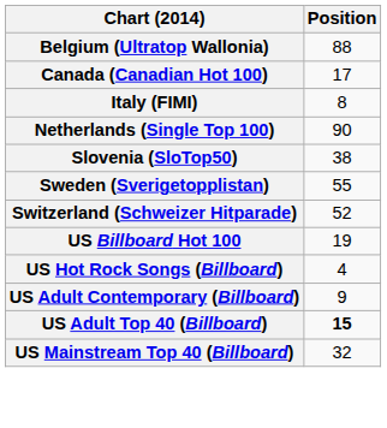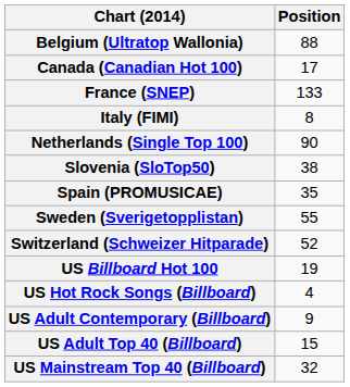 <table class="wikitable sortable plainrowheaders" style="text-align:center;">
 <tr>
 <th>Chart (2014)</th>
 <th>Position</th>
 </tr>
 <tr>
 <th scope="row">Belgium (<a href='#'>Ultratop</a> Wallonia)</th>
 <td style="text-align:center;">88</td>
 </tr>
 <tr>
 <th scope="row">Canada (<a href='#'>Canadian Hot 100</a>)</th>
 <td style="text-align:center;">17</td>
 </tr>
 <tr>
+<th scope="row">France (<a href='#'>SNEP</a>)</th>
+<td style="text-align:center;">133</td>
+</tr>
+<tr>
 <th scope="row">Italy (FIMI)</th>
 <td style="text-align:center;">8</td>
 </tr>
 <tr>
 <th scope="row">Netherlands (<a href='#'>Single Top 100</a>)</th>
 <td style="text-align:center;">90</td>
 </tr>
 <tr>
 <th scope="row">Slovenia (<a href='#'>SloTop50</a>)</th>
 <td align=center>38</td>
+</tr>
+<tr>
+<th scope="row">Spain (PROMUSICAE)</th>
+<td align=center>35</td>
 </tr>
 <tr>
 <th scope="row">Sweden (<a href='#'>Sverigetopplistan</a>)</th>
 <td style="text-align:center;">55</td>
 </tr>
 <tr>
 <th scope="row">Switzerland (<a href='#'>Schweizer Hitparade</a>)</th>
 <td align=center>52</td>
 </tr>
 <tr>
 <th scope="row">US <a href='#'><em>Billboard</em> Hot 100</a></th>
 <td style="text-align:center;">19</td>
 </tr>
 <tr>
 <th scope="row">US <a href='#'>Hot Rock Songs</a> (<em><a href='#'>Billboard</a></em>)</th>
 <td style="text-align:center;">4</td>
 </tr>
 <tr>
 <th scope="row">US <a href='#'>Adult Contemporary</a> (<em><a href='#'>Billboard</a></em>)</th>
 <td style="text-align:center;">9</td>
 </tr>
 <tr>
 <th scope="row">US <a href='#'>Adult Top 40</a> (<em><a href='#'>Billboard</a></em>)</th>
-<td style="text-align:center;"><strong>15</strong></td>
+<td style="text-align:center;">15</td>
 </tr>
 <tr>
 <th scope="row">US <a href='#'>Mainstream Top 40</a> (<em><a href='#'>Billboard</a></em>)</th>
 <td style="text-align:center;">32</td>
 </tr>
 </table>
